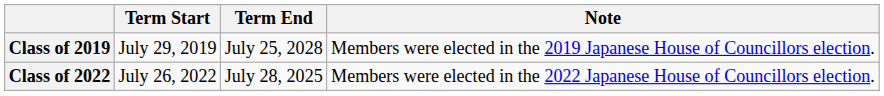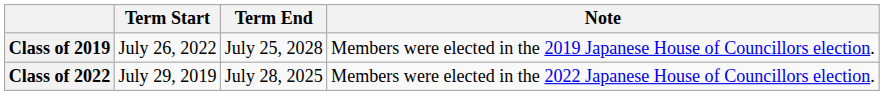 <table class="wikitable">
 <tr>
 <th></th>
 <th>Term Start</th>
 <th>Term End</th>
 <th>Note</th>
 </tr>
 <tr>
 <th>Class of 2019</th>
-<td>July 29, 2019</td>
+<td>July 26, 2022</td>
 <td>July 25, 2028</td>
 <td>Members were elected in the <a href='#'>2019 Japanese House of Councillors election</a>.</td>
 </tr>
 <tr>
 <th>Class of 2022</th>
-<td>July 26, 2022</td>
+<td>July 29, 2019</td>
 <td>July 28, 2025</td>
 <td>Members were elected in the <a href='#'>2022 Japanese House of Councillors election</a>.</td>
 </tr>
 </table>
